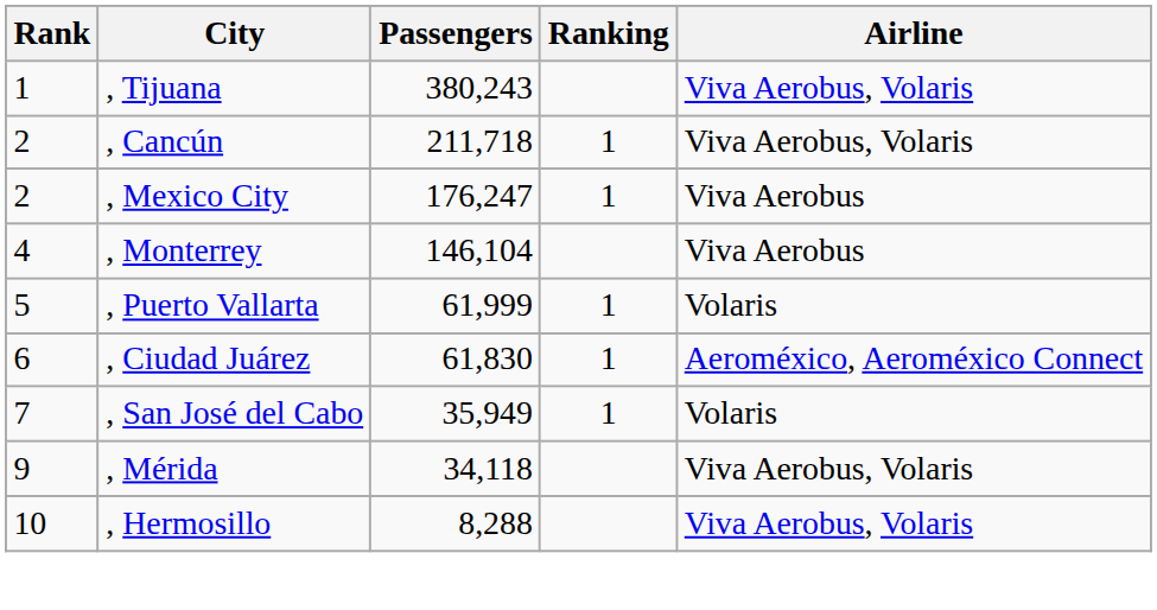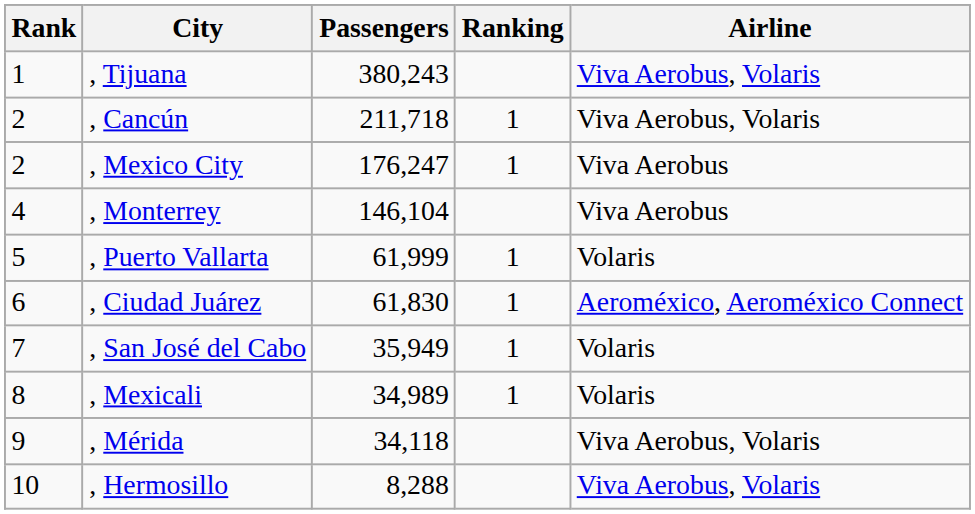 <table class="wikitable sortable" style="font-size: 90%" width="align=">
 <tr>
 <th>Rank</th>
 <th>City</th>
 <th>Passengers</th>
 <th>Ranking</th>
 <th>Airline</th>
 </tr>
 <tr>
 <td>1</td>
 <td>, <a href='#'>Tijuana</a></td>
 <td align="right">380,243</td>
 <td align="center"></td>
 <td><a href='#'>Viva Aerobus</a>, <a href='#'>Volaris</a></td>
 </tr>
 <tr>
 <td>2</td>
 <td>, <a href='#'>Cancún</a></td>
 <td align="right">211,718</td>
 <td align="center"> 1</td>
 <td>Viva Aerobus, Volaris</td>
 </tr>
 <tr>
 <td>2</td>
 <td>, <a href='#'>Mexico City</a></td>
 <td align="right">176,247</td>
 <td align="center"> 1</td>
 <td>Viva Aerobus</td>
 </tr>
 <tr>
 <td>4</td>
 <td>, <a href='#'>Monterrey</a></td>
 <td align="right">146,104</td>
 <td align="center"></td>
 <td>Viva Aerobus</td>
 </tr>
 <tr>
 <td>5</td>
 <td>, <a href='#'>Puerto Vallarta</a></td>
 <td align="right">61,999</td>
 <td align="center"> 1</td>
 <td>Volaris</td>
 </tr>
 <tr>
 <td>6</td>
 <td>, <a href='#'>Ciudad Juárez</a></td>
 <td align="right">61,830</td>
 <td align="center"> 1</td>
 <td><a href='#'>Aeroméxico</a>, <a href='#'>Aeroméxico Connect</a></td>
 </tr>
 <tr>
 <td>7</td>
 <td>, <a href='#'>San José del Cabo</a></td>
 <td align="right">35,949</td>
 <td align="center"> 1</td>
 <td>Volaris</td>
 </tr>
 <tr>
+<td>8</td>
+<td>, <a href='#'>Mexicali</a></td>
+<td align="right">34,989</td>
+<td align="center"> 1</td>
+<td>Volaris</td>
+</tr>
+<tr>
 <td>9</td>
 <td>, <a href='#'>Mérida</a></td>
 <td align="right">34,118</td>
 <td align="center"></td>
 <td>Viva Aerobus, Volaris</td>
 </tr>
 <tr>
 <td>10</td>
 <td>, <a href='#'>Hermosillo</a></td>
 <td align="right">8,288</td>
 <td align="center"></td>
 <td><a href='#'>Viva Aerobus</a>, <a href='#'>Volaris</a></td>
 </tr>
 </table>
